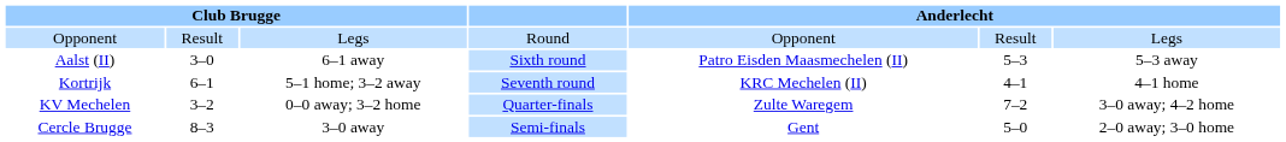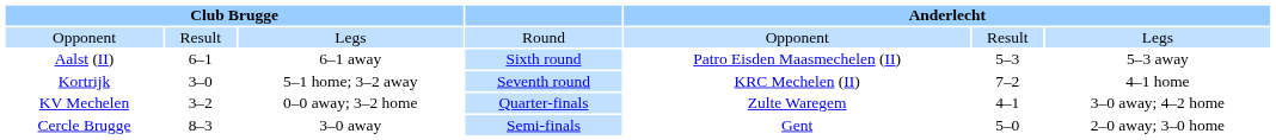 <table width="100%" style="text-align:center">
 <tr style="vertical-align:top; background:#9cf;">
 <th colspan=3 style="width:1*">Club Brugge</th>
 <th></th>
 <th colspan=3 style="width:1*">Anderlecht</th>
 </tr>
 <tr style="vertical-align:top; background:#c1e0ff;">
 <td>Opponent</td>
 <td>Result</td>
 <td>Legs</td>
 <td style="background:#c1e0ff;">Round</td>
 <td>Opponent</td>
 <td>Result</td>
 <td>Legs</td>
 </tr>
 <tr>
 <td><a href='#'>Aalst</a> (<a href='#'>II</a>)</td>
-<td>3–0</td>
+<td>6–1</td>
 <td>6–1 away</td>
 <td style="background:#c1e0ff;"><a href='#'>Sixth round</a></td>
 <td><a href='#'>Patro Eisden Maasmechelen</a> (<a href='#'>II</a>)</td>
 <td>5–3 </td>
 <td>5–3 away </td>
 </tr>
 <tr>
 <td><a href='#'>Kortrijk</a></td>
-<td>6–1</td>
+<td>3–0</td>
 <td>5–1 home; 3–2 away</td>
 <td style="background:#c1e0ff;"><a href='#'>Seventh round</a></td>
 <td><a href='#'>KRC Mechelen</a> (<a href='#'>II</a>)</td>
-<td>4–1</td>
+<td>7–2</td>
 <td>4–1 home</td>
 </tr>
 <tr>
 <td><a href='#'>KV Mechelen</a></td>
 <td>3–2</td>
 <td>0–0 away; 3–2 home</td>
 <td style="background:#c1e0ff;"><a href='#'>Quarter-finals</a></td>
 <td><a href='#'>Zulte Waregem</a></td>
-<td>7–2</td>
+<td>4–1</td>
 <td>3–0 away; 4–2 home</td>
 </tr>
 <tr>
 <td><a href='#'>Cercle Brugge</a></td>
 <td>8–3</td>
 <td>3–0 away</td>
 <td style="background:#c1e0ff;"><a href='#'>Semi-finals</a></td>
 <td><a href='#'>Gent</a></td>
 <td>5–0</td>
 <td>2–0 away; 3–0 home</td>
 </tr>
 </table>
